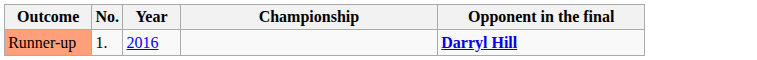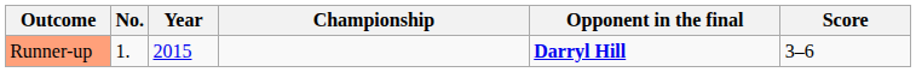 <table class="sortable wikitable">
 <tr>
 <th width="80">Outcome</th>
 <th width="20">No.</th>
 <th width="50">Year</th>
 <th width="250">Championship</th>
 <th width="200">Opponent in the final</th>
+<th width="100">Score</th>
 </tr>
 <tr>
 <td style="background:#ffa07a;">Runner-up</td>
 <td>1.</td>
-<td><a href='#'>2016</a></td>
+<td><a href='#'>2015</a></td>
 <td></td>
 <td><strong> <a href='#'>Darryl Hill</a></strong></td>
+<td>3–6</td>
 </tr>
 </table>
